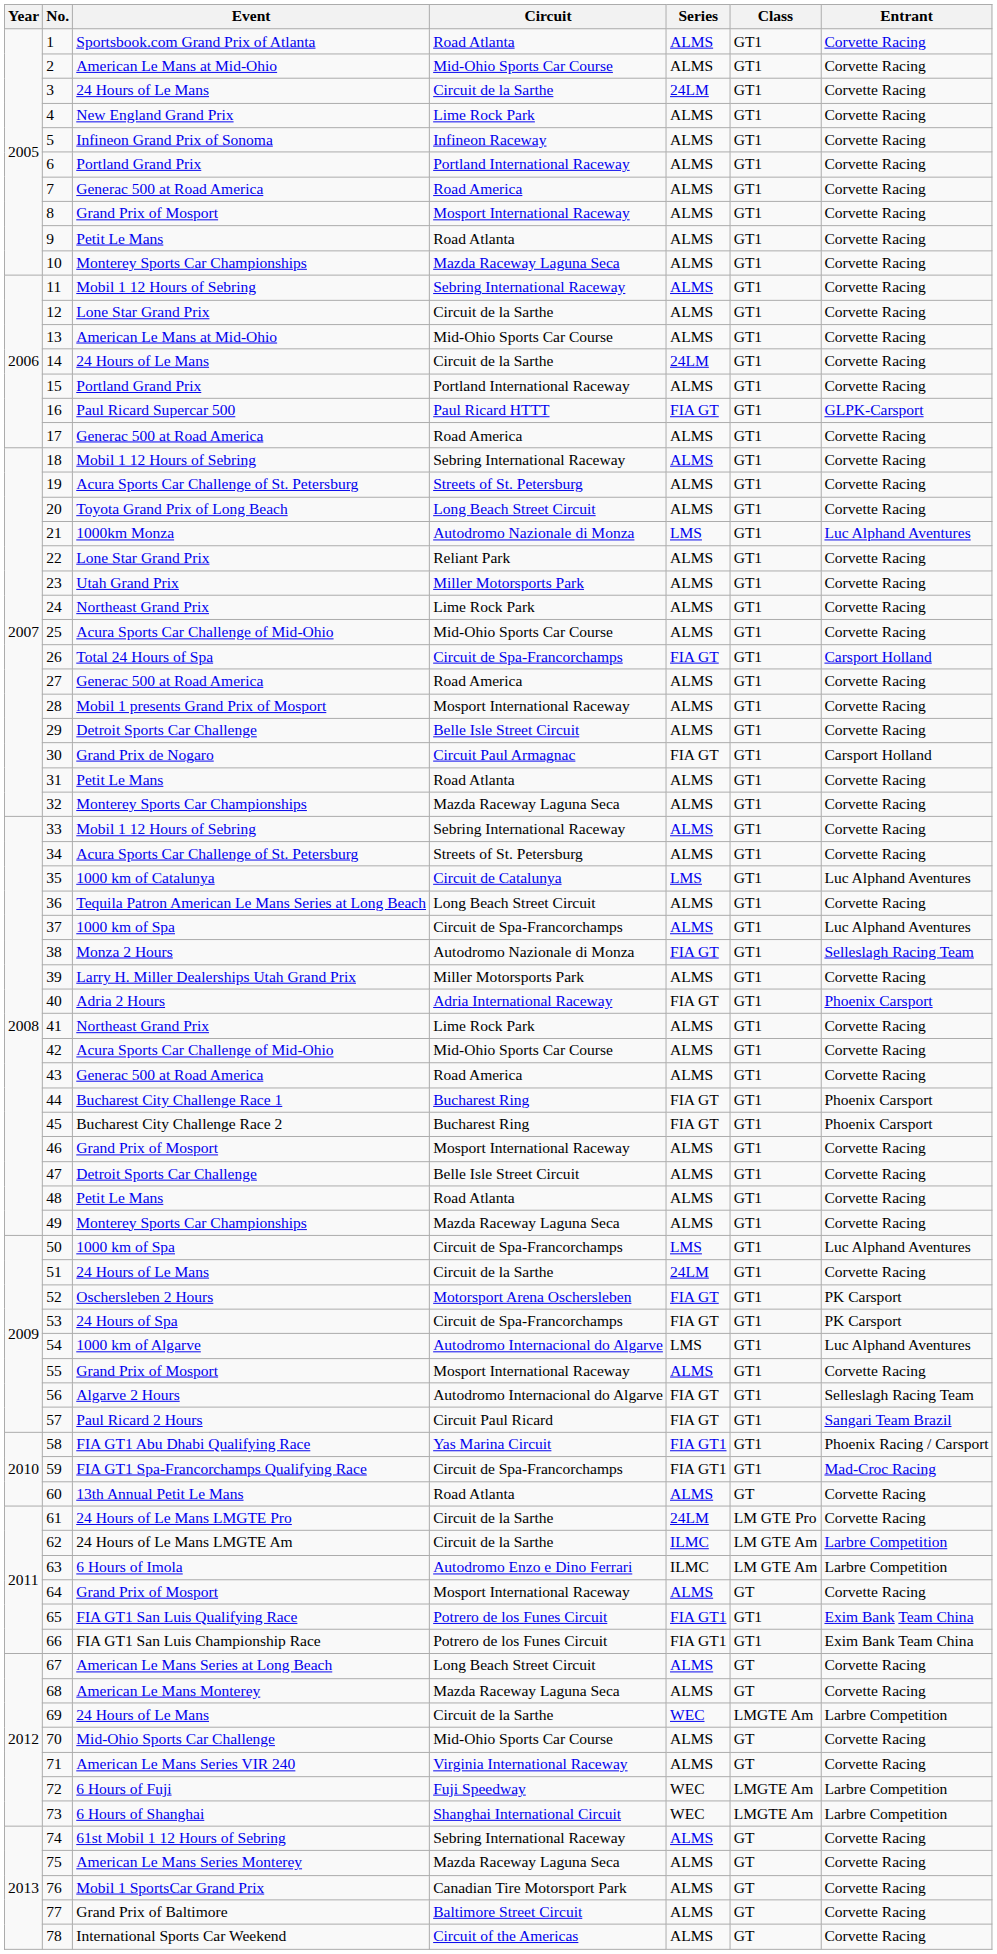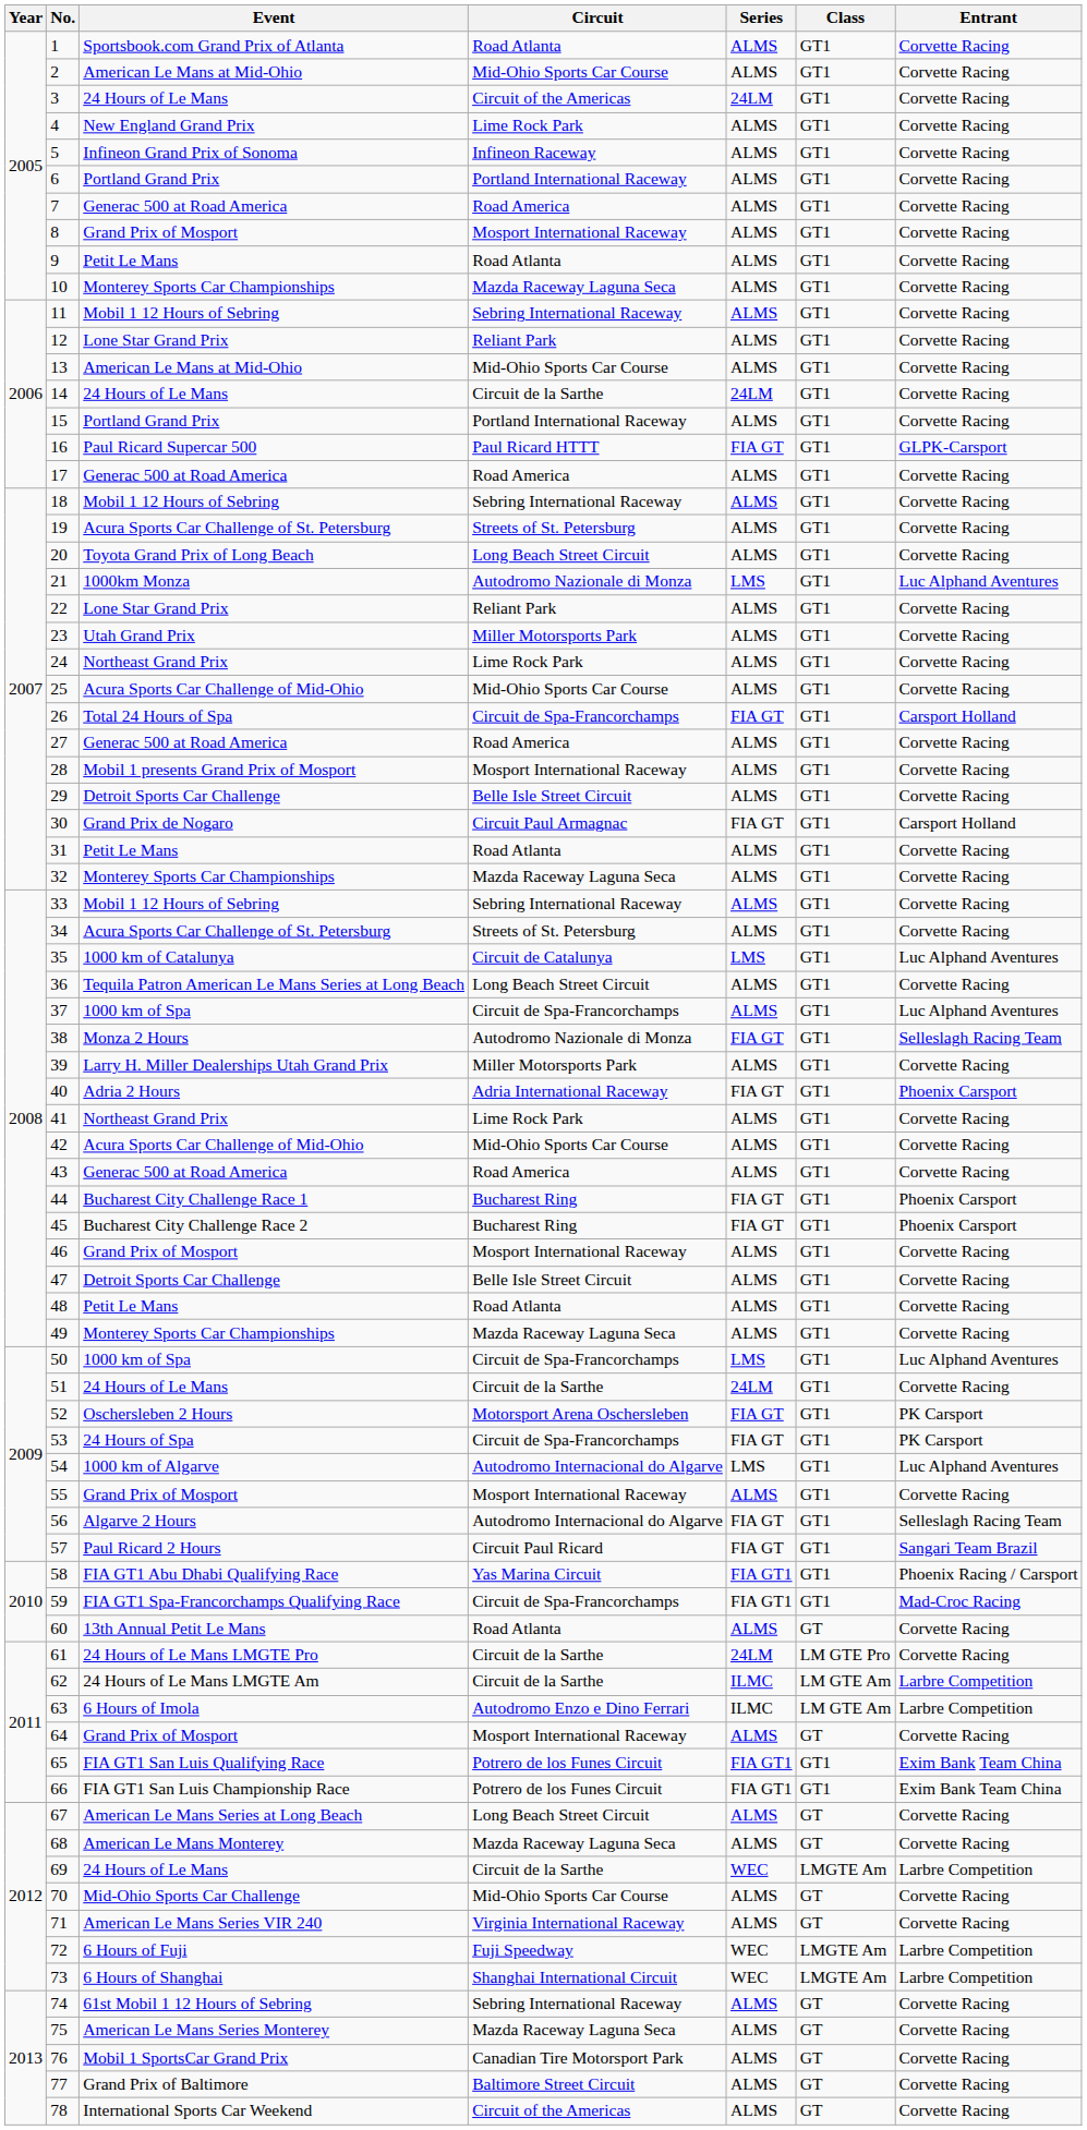 <table class="wikitable">
 <tr>
 <th>Year</th>
 <th>No.</th>
 <th>Event</th>
 <th>Circuit</th>
 <th>Series</th>
 <th>Class</th>
 <th>Entrant</th>
 </tr>
 <tr>
 <td rowspan="10">2005</td>
 <td>1</td>
 <td><a href='#'>Sportsbook.com Grand Prix of Atlanta</a></td>
 <td> <a href='#'>Road Atlanta</a></td>
 <td><a href='#'>ALMS</a></td>
 <td>GT1</td>
 <td> <a href='#'>Corvette Racing</a></td>
 </tr>
 <tr>
 <td>2</td>
 <td><a href='#'>American Le Mans at Mid-Ohio</a></td>
 <td> <a href='#'>Mid-Ohio Sports Car Course</a></td>
 <td>ALMS</td>
 <td>GT1</td>
 <td> Corvette Racing</td>
 </tr>
 <tr>
 <td>3</td>
 <td><a href='#'>24 Hours of Le Mans</a></td>
-<td> <a href='#'>Circuit de la Sarthe</a></td>
+<td> <a href='#'>Circuit of the Americas</a></td>
 <td><a href='#'>24LM</a></td>
 <td>GT1</td>
 <td> Corvette Racing</td>
 </tr>
 <tr>
 <td>4</td>
 <td><a href='#'>New England Grand Prix</a></td>
 <td> <a href='#'>Lime Rock Park</a></td>
 <td>ALMS</td>
 <td>GT1</td>
 <td> Corvette Racing</td>
 </tr>
 <tr>
 <td>5</td>
 <td><a href='#'>Infineon Grand Prix of Sonoma</a></td>
 <td> <a href='#'>Infineon Raceway</a></td>
 <td>ALMS</td>
 <td>GT1</td>
 <td> Corvette Racing</td>
 </tr>
 <tr>
 <td>6</td>
 <td><a href='#'>Portland Grand Prix</a></td>
 <td> <a href='#'>Portland International Raceway</a></td>
 <td>ALMS</td>
 <td>GT1</td>
 <td> Corvette Racing</td>
 </tr>
 <tr>
 <td>7</td>
 <td><a href='#'>Generac 500 at Road America</a></td>
 <td> <a href='#'>Road America</a></td>
 <td>ALMS</td>
 <td>GT1</td>
 <td> Corvette Racing</td>
 </tr>
 <tr>
 <td>8</td>
 <td><a href='#'>Grand Prix of Mosport</a></td>
 <td> <a href='#'>Mosport International Raceway</a></td>
 <td>ALMS</td>
 <td>GT1</td>
 <td> Corvette Racing</td>
 </tr>
 <tr>
 <td>9</td>
 <td><a href='#'>Petit Le Mans</a></td>
 <td> Road Atlanta</td>
 <td>ALMS</td>
 <td>GT1</td>
 <td> Corvette Racing</td>
 </tr>
 <tr>
 <td>10</td>
 <td><a href='#'>Monterey Sports Car Championships</a></td>
 <td> <a href='#'>Mazda Raceway Laguna Seca</a></td>
 <td>ALMS</td>
 <td>GT1</td>
 <td> Corvette Racing</td>
 </tr>
 <tr>
 <td rowspan="7">2006</td>
 <td>11</td>
 <td><a href='#'>Mobil 1 12 Hours of Sebring</a></td>
 <td> <a href='#'>Sebring International Raceway</a></td>
 <td><a href='#'>ALMS</a></td>
 <td>GT1</td>
 <td> Corvette Racing</td>
 </tr>
 <tr>
 <td>12</td>
 <td><a href='#'>Lone Star Grand Prix</a></td>
-<td> Circuit de la Sarthe</td>
+<td> <a href='#'>Reliant Park</a></td>
 <td>ALMS</td>
 <td>GT1</td>
 <td> Corvette Racing</td>
 </tr>
 <tr>
 <td>13</td>
 <td><a href='#'>American Le Mans at Mid-Ohio</a></td>
 <td> Mid-Ohio Sports Car Course</td>
 <td>ALMS</td>
 <td>GT1</td>
 <td> Corvette Racing</td>
 </tr>
 <tr>
 <td>14</td>
 <td><a href='#'>24 Hours of Le Mans</a></td>
 <td> Circuit de la Sarthe</td>
 <td><a href='#'>24LM</a></td>
 <td>GT1</td>
 <td> Corvette Racing</td>
 </tr>
 <tr>
 <td>15</td>
 <td><a href='#'>Portland Grand Prix</a></td>
 <td> Portland International Raceway</td>
 <td>ALMS</td>
 <td>GT1</td>
 <td> Corvette Racing</td>
 </tr>
 <tr>
 <td>16</td>
 <td><a href='#'>Paul Ricard Supercar 500</a></td>
 <td> <a href='#'>Paul Ricard HTTT</a></td>
 <td><a href='#'>FIA GT</a></td>
 <td>GT1</td>
 <td> <a href='#'>GLPK-Carsport</a></td>
 </tr>
 <tr>
 <td>17</td>
 <td><a href='#'>Generac 500 at Road America</a></td>
 <td> Road America</td>
 <td>ALMS</td>
 <td>GT1</td>
 <td> Corvette Racing</td>
 </tr>
 <tr>
 <td rowspan="15">2007</td>
 <td>18</td>
 <td><a href='#'>Mobil 1 12 Hours of Sebring</a></td>
 <td> Sebring International Raceway</td>
 <td><a href='#'>ALMS</a></td>
 <td>GT1</td>
 <td> Corvette Racing</td>
 </tr>
 <tr>
 <td>19</td>
 <td><a href='#'>Acura Sports Car Challenge of St. Petersburg</a></td>
 <td> <a href='#'>Streets of St. Petersburg</a></td>
 <td>ALMS</td>
 <td>GT1</td>
 <td> Corvette Racing</td>
 </tr>
 <tr>
 <td>20</td>
 <td><a href='#'>Toyota Grand Prix of Long Beach</a></td>
 <td> <a href='#'>Long Beach Street Circuit</a></td>
 <td>ALMS</td>
 <td>GT1</td>
 <td> Corvette Racing</td>
 </tr>
 <tr>
 <td>21</td>
 <td><a href='#'>1000km Monza</a></td>
 <td> <a href='#'>Autodromo Nazionale di Monza</a></td>
 <td><a href='#'>LMS</a></td>
 <td>GT1</td>
 <td> <a href='#'>Luc Alphand Aventures</a></td>
 </tr>
 <tr>
 <td>22</td>
 <td><a href='#'>Lone Star Grand Prix</a></td>
 <td> Reliant Park</td>
 <td>ALMS</td>
 <td>GT1</td>
 <td> Corvette Racing</td>
 </tr>
 <tr>
 <td>23</td>
 <td><a href='#'>Utah Grand Prix</a></td>
 <td> <a href='#'>Miller Motorsports Park</a></td>
 <td>ALMS</td>
 <td>GT1</td>
 <td> Corvette Racing</td>
 </tr>
 <tr>
 <td>24</td>
 <td><a href='#'>Northeast Grand Prix</a></td>
 <td> Lime Rock Park</td>
 <td>ALMS</td>
 <td>GT1</td>
 <td> Corvette Racing</td>
 </tr>
 <tr>
 <td>25</td>
 <td><a href='#'>Acura Sports Car Challenge of Mid-Ohio</a></td>
 <td> Mid-Ohio Sports Car Course</td>
 <td>ALMS</td>
 <td>GT1</td>
 <td> Corvette Racing</td>
 </tr>
 <tr>
 <td>26</td>
 <td><a href='#'>Total 24 Hours of Spa</a></td>
 <td> <a href='#'>Circuit de Spa-Francorchamps</a></td>
 <td><a href='#'>FIA GT</a></td>
 <td>GT1</td>
 <td> <a href='#'>Carsport Holland</a></td>
 </tr>
 <tr>
 <td>27</td>
 <td><a href='#'>Generac 500 at Road America</a></td>
 <td> Road America</td>
 <td>ALMS</td>
 <td>GT1</td>
 <td> Corvette Racing</td>
 </tr>
 <tr>
 <td>28</td>
 <td><a href='#'>Mobil 1 presents Grand Prix of Mosport</a></td>
 <td> Mosport International Raceway</td>
 <td>ALMS</td>
 <td>GT1</td>
 <td> Corvette Racing</td>
 </tr>
 <tr>
 <td>29</td>
 <td><a href='#'>Detroit Sports Car Challenge</a></td>
 <td> <a href='#'>Belle Isle Street Circuit</a></td>
 <td>ALMS</td>
 <td>GT1</td>
 <td> Corvette Racing</td>
 </tr>
 <tr>
 <td>30</td>
 <td><a href='#'>Grand Prix de Nogaro</a></td>
 <td> <a href='#'>Circuit Paul Armagnac</a></td>
 <td>FIA GT</td>
 <td>GT1</td>
 <td> Carsport Holland</td>
 </tr>
 <tr>
 <td>31</td>
 <td><a href='#'>Petit Le Mans</a></td>
 <td> Road Atlanta</td>
 <td>ALMS</td>
 <td>GT1</td>
 <td> Corvette Racing</td>
 </tr>
 <tr>
 <td>32</td>
 <td><a href='#'>Monterey Sports Car Championships</a></td>
 <td> Mazda Raceway Laguna Seca</td>
 <td>ALMS</td>
 <td>GT1</td>
 <td> Corvette Racing</td>
 </tr>
 <tr>
 <td rowspan="17">2008</td>
 <td>33</td>
 <td><a href='#'>Mobil 1 12 Hours of Sebring</a></td>
 <td> Sebring International Raceway</td>
 <td><a href='#'>ALMS</a></td>
 <td>GT1</td>
 <td> Corvette Racing</td>
 </tr>
 <tr>
 <td>34</td>
 <td><a href='#'>Acura Sports Car Challenge of St. Petersburg</a></td>
 <td> Streets of St. Petersburg</td>
 <td>ALMS</td>
 <td>GT1</td>
 <td> Corvette Racing</td>
 </tr>
 <tr>
 <td>35</td>
 <td><a href='#'>1000 km of Catalunya</a></td>
 <td> <a href='#'>Circuit de Catalunya</a></td>
 <td><a href='#'>LMS</a></td>
 <td>GT1</td>
 <td> Luc Alphand Aventures</td>
 </tr>
 <tr>
 <td>36</td>
 <td><a href='#'>Tequila Patron American Le Mans Series at Long Beach</a></td>
 <td> Long Beach Street Circuit</td>
 <td>ALMS</td>
 <td>GT1</td>
 <td> Corvette Racing</td>
 </tr>
 <tr>
 <td>37</td>
 <td><a href='#'>1000 km of Spa</a></td>
 <td> Circuit de Spa-Francorchamps</td>
 <td><a href='#'>ALMS</a></td>
 <td>GT1</td>
 <td> Luc Alphand Aventures</td>
 </tr>
 <tr>
 <td>38</td>
 <td><a href='#'>Monza 2 Hours</a></td>
 <td> Autodromo Nazionale di Monza</td>
 <td><a href='#'>FIA GT</a></td>
 <td>GT1</td>
 <td> <a href='#'>Selleslagh Racing Team</a></td>
 </tr>
 <tr>
 <td>39</td>
 <td><a href='#'>Larry H. Miller Dealerships Utah Grand Prix</a></td>
 <td> Miller Motorsports Park</td>
 <td>ALMS</td>
 <td>GT1</td>
 <td> Corvette Racing</td>
 </tr>
 <tr>
 <td>40</td>
 <td><a href='#'>Adria 2 Hours</a></td>
 <td> <a href='#'>Adria International Raceway</a></td>
 <td>FIA GT</td>
 <td>GT1</td>
 <td> <a href='#'>Phoenix Carsport</a></td>
 </tr>
 <tr>
 <td>41</td>
 <td><a href='#'>Northeast Grand Prix</a></td>
 <td> Lime Rock Park</td>
 <td>ALMS</td>
 <td>GT1</td>
 <td> Corvette Racing</td>
 </tr>
 <tr>
 <td>42</td>
 <td><a href='#'>Acura Sports Car Challenge of Mid-Ohio</a></td>
 <td> Mid-Ohio Sports Car Course</td>
 <td>ALMS</td>
 <td>GT1</td>
 <td> Corvette Racing</td>
 </tr>
 <tr>
 <td>43</td>
 <td><a href='#'>Generac 500 at Road America</a></td>
 <td> Road America</td>
 <td>ALMS</td>
 <td>GT1</td>
 <td> Corvette Racing</td>
 </tr>
 <tr>
 <td>44</td>
 <td><a href='#'>Bucharest City Challenge Race 1</a></td>
 <td> <a href='#'>Bucharest Ring</a></td>
 <td>FIA GT</td>
 <td>GT1</td>
 <td> Phoenix Carsport</td>
 </tr>
 <tr>
 <td>45</td>
 <td>Bucharest City Challenge Race 2</td>
 <td> Bucharest Ring</td>
 <td>FIA GT</td>
 <td>GT1</td>
 <td> Phoenix Carsport</td>
 </tr>
 <tr>
 <td>46</td>
 <td><a href='#'>Grand Prix of Mosport</a></td>
 <td> Mosport International Raceway</td>
 <td>ALMS</td>
 <td>GT1</td>
 <td> Corvette Racing</td>
 </tr>
 <tr>
 <td>47</td>
 <td><a href='#'>Detroit Sports Car Challenge</a></td>
 <td> Belle Isle Street Circuit</td>
 <td>ALMS</td>
 <td>GT1</td>
 <td> Corvette Racing</td>
 </tr>
 <tr>
 <td>48</td>
 <td><a href='#'>Petit Le Mans</a></td>
 <td> Road Atlanta</td>
 <td>ALMS</td>
 <td>GT1</td>
 <td> Corvette Racing</td>
 </tr>
 <tr>
 <td>49</td>
 <td><a href='#'>Monterey Sports Car Championships</a></td>
 <td> Mazda Raceway Laguna Seca</td>
 <td>ALMS</td>
 <td>GT1</td>
 <td> Corvette Racing</td>
 </tr>
 <tr>
 <td rowspan="8">2009</td>
 <td>50</td>
 <td><a href='#'>1000 km of Spa</a></td>
 <td> Circuit de Spa-Francorchamps</td>
 <td><a href='#'>LMS</a></td>
 <td>GT1</td>
 <td> Luc Alphand Aventures</td>
 </tr>
 <tr>
 <td>51</td>
 <td><a href='#'>24 Hours of Le Mans</a></td>
 <td> Circuit de la Sarthe</td>
 <td><a href='#'>24LM</a></td>
 <td>GT1</td>
 <td> Corvette Racing</td>
 </tr>
 <tr>
 <td>52</td>
 <td><a href='#'>Oschersleben 2 Hours</a></td>
 <td> <a href='#'>Motorsport Arena Oschersleben</a></td>
 <td><a href='#'>FIA GT</a></td>
 <td>GT1</td>
 <td> PK Carsport</td>
 </tr>
 <tr>
 <td>53</td>
 <td><a href='#'>24 Hours of Spa</a></td>
 <td> Circuit de Spa-Francorchamps</td>
 <td>FIA GT</td>
 <td>GT1</td>
 <td> PK Carsport</td>
 </tr>
 <tr>
 <td>54</td>
 <td><a href='#'>1000 km of Algarve</a></td>
 <td> <a href='#'>Autodromo Internacional do Algarve</a></td>
 <td>LMS</td>
 <td>GT1</td>
 <td> Luc Alphand Aventures</td>
 </tr>
 <tr>
 <td>55</td>
 <td><a href='#'>Grand Prix of Mosport</a></td>
 <td> Mosport International Raceway</td>
 <td><a href='#'>ALMS</a></td>
 <td>GT1</td>
 <td> Corvette Racing</td>
 </tr>
 <tr>
 <td>56</td>
 <td><a href='#'>Algarve 2 Hours</a></td>
 <td> Autodromo Internacional do Algarve</td>
 <td>FIA GT</td>
 <td>GT1</td>
 <td> Selleslagh Racing Team</td>
 </tr>
 <tr>
 <td>57</td>
 <td><a href='#'>Paul Ricard 2 Hours</a></td>
 <td> Circuit Paul Ricard</td>
 <td>FIA GT</td>
 <td>GT1</td>
 <td> <a href='#'>Sangari Team Brazil</a></td>
 </tr>
 <tr>
 <td rowspan="3">2010</td>
 <td>58</td>
 <td><a href='#'>FIA GT1 Abu Dhabi Qualifying Race</a></td>
 <td> <a href='#'>Yas Marina Circuit</a></td>
 <td><a href='#'>FIA GT1</a></td>
 <td>GT1</td>
 <td> Phoenix Racing / Carsport</td>
 </tr>
 <tr>
 <td>59</td>
 <td><a href='#'>FIA GT1 Spa-Francorchamps Qualifying Race</a></td>
 <td> Circuit de Spa-Francorchamps</td>
 <td>FIA GT1</td>
 <td>GT1</td>
 <td> <a href='#'>Mad-Croc Racing</a></td>
 </tr>
 <tr>
 <td>60</td>
 <td><a href='#'>13th Annual Petit Le Mans</a></td>
 <td> Road Atlanta</td>
 <td><a href='#'>ALMS</a></td>
 <td>GT</td>
 <td> Corvette Racing</td>
 </tr>
 <tr>
 <td rowspan="6">2011</td>
 <td>61</td>
 <td><a href='#'>24 Hours of Le Mans LMGTE Pro</a></td>
 <td> Circuit de la Sarthe</td>
 <td><a href='#'>24LM</a></td>
 <td>LM GTE Pro</td>
 <td> Corvette Racing</td>
 </tr>
 <tr>
 <td>62</td>
 <td>24 Hours of Le Mans LMGTE Am</td>
 <td> Circuit de la Sarthe</td>
 <td><a href='#'>ILMC</a></td>
 <td>LM GTE Am</td>
 <td> <a href='#'>Larbre Competition</a></td>
 </tr>
 <tr>
 <td>63</td>
 <td><a href='#'>6 Hours of Imola</a></td>
 <td> <a href='#'>Autodromo Enzo e Dino Ferrari</a></td>
 <td>ILMC</td>
 <td>LM GTE Am</td>
 <td> Larbre Competition</td>
 </tr>
 <tr>
 <td>64</td>
 <td><a href='#'>Grand Prix of Mosport</a></td>
 <td> Mosport International Raceway</td>
 <td><a href='#'>ALMS</a></td>
 <td>GT</td>
 <td> Corvette Racing</td>
 </tr>
 <tr>
 <td>65</td>
 <td><a href='#'>FIA GT1 San Luis Qualifying Race</a></td>
 <td> <a href='#'>Potrero de los Funes Circuit</a></td>
 <td><a href='#'>FIA GT1</a></td>
 <td>GT1</td>
 <td> <a href='#'>Exim Bank</a> <a href='#'>Team China</a></td>
 </tr>
 <tr>
 <td>66</td>
 <td>FIA GT1 San Luis Championship Race</td>
 <td> Potrero de los Funes Circuit</td>
 <td>FIA GT1</td>
 <td>GT1</td>
 <td> Exim Bank Team China</td>
 </tr>
 <tr>
 <td rowspan="7">2012</td>
 <td>67</td>
 <td><a href='#'>American Le Mans Series at Long Beach</a></td>
 <td> Long Beach Street Circuit</td>
 <td><a href='#'>ALMS</a></td>
 <td>GT</td>
 <td> Corvette Racing</td>
 </tr>
 <tr>
 <td>68</td>
 <td><a href='#'>American Le Mans Monterey</a></td>
 <td> Mazda Raceway Laguna Seca</td>
 <td>ALMS</td>
 <td>GT</td>
 <td> Corvette Racing</td>
 </tr>
 <tr>
 <td>69</td>
 <td><a href='#'>24 Hours of Le Mans</a></td>
 <td> Circuit de la Sarthe</td>
 <td><a href='#'>WEC</a></td>
 <td>LMGTE Am</td>
 <td> Larbre Competition</td>
 </tr>
 <tr>
 <td>70</td>
 <td><a href='#'>Mid-Ohio Sports Car Challenge</a></td>
 <td> Mid-Ohio Sports Car Course</td>
 <td>ALMS</td>
 <td>GT</td>
 <td> Corvette Racing</td>
 </tr>
 <tr>
 <td>71</td>
 <td><a href='#'>American Le Mans Series VIR 240</a></td>
 <td> <a href='#'>Virginia International Raceway</a></td>
 <td>ALMS</td>
 <td>GT</td>
 <td> Corvette Racing</td>
 </tr>
 <tr>
 <td>72</td>
 <td><a href='#'>6 Hours of Fuji</a></td>
 <td> <a href='#'>Fuji Speedway</a></td>
 <td>WEC</td>
 <td>LMGTE Am</td>
 <td> Larbre Competition</td>
 </tr>
 <tr>
 <td>73</td>
 <td><a href='#'>6 Hours of Shanghai</a></td>
 <td> <a href='#'>Shanghai International Circuit</a></td>
 <td>WEC</td>
 <td>LMGTE Am</td>
 <td> Larbre Competition</td>
 </tr>
 <tr>
 <td rowspan="5">2013</td>
 <td>74</td>
 <td><a href='#'>61st Mobil 1 12 Hours of Sebring</a></td>
 <td> Sebring International Raceway</td>
 <td><a href='#'>ALMS</a></td>
 <td>GT</td>
 <td> Corvette Racing</td>
 </tr>
 <tr>
 <td>75</td>
 <td><a href='#'>American Le Mans Series Monterey</a></td>
 <td> Mazda Raceway Laguna Seca</td>
 <td>ALMS</td>
 <td>GT</td>
 <td> Corvette Racing</td>
 </tr>
 <tr>
 <td>76</td>
 <td><a href='#'>Mobil 1 SportsCar Grand Prix</a></td>
 <td> Canadian Tire Motorsport Park</td>
 <td>ALMS</td>
 <td>GT</td>
 <td> Corvette Racing</td>
 </tr>
 <tr>
 <td>77</td>
 <td>Grand Prix of Baltimore</td>
 <td> <a href='#'>Baltimore Street Circuit</a></td>
 <td>ALMS</td>
 <td>GT</td>
 <td> Corvette Racing</td>
 </tr>
 <tr>
 <td>78</td>
 <td>International Sports Car Weekend</td>
 <td> <a href='#'>Circuit of the Americas</a></td>
 <td>ALMS</td>
 <td>GT</td>
 <td> Corvette Racing</td>
 </tr>
 </table>
